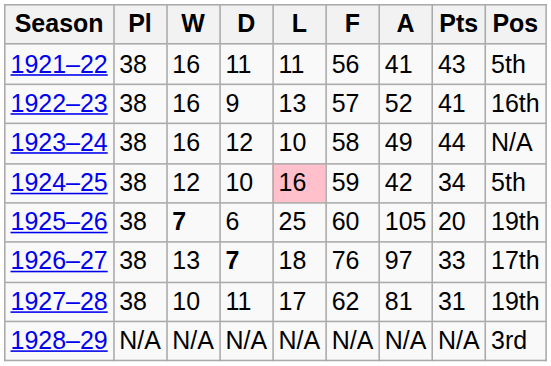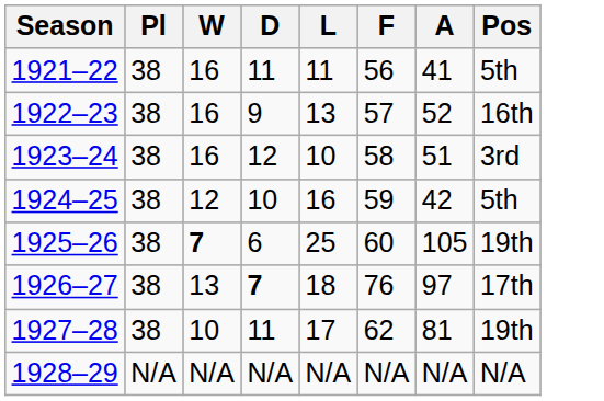 <table class="wikitable">
 <tr>
 <th>Season</th>
 <th>Pl</th>
 <th>W</th>
 <th>D</th>
 <th>L</th>
 <th>F</th>
 <th>A</th>
-<th>Pts</th>
 <th>Pos</th>
 </tr>
 <tr>
 <td><a href='#'>1921–22</a></td>
 <td>38</td>
 <td>16</td>
 <td>11</td>
 <td>11</td>
 <td>56</td>
 <td>41</td>
-<td>43</td>
 <td>5th</td>
 </tr>
 <tr>
 <td><a href='#'>1922–23</a></td>
 <td>38</td>
 <td>16</td>
 <td>9</td>
 <td>13</td>
 <td>57</td>
 <td>52</td>
-<td>41</td>
 <td>16th</td>
 </tr>
 <tr>
 <td><a href='#'>1923–24</a></td>
 <td>38</td>
 <td>16</td>
 <td>12</td>
 <td>10</td>
 <td>58</td>
-<td>49</td>
-<td>44</td>
-<td>N/A</td>
+<td>51</td>
+<td>3rd</td>
 </tr>
 <tr>
 <td><a href='#'>1924–25</a></td>
 <td>38</td>
 <td>12</td>
 <td>10</td>
-<td style="background: pink;">16</td>
+<td>16</td>
 <td>59</td>
 <td>42</td>
-<td>34</td>
 <td>5th</td>
 </tr>
 <tr>
 <td><a href='#'>1925–26</a></td>
 <td>38</td>
 <td><strong>7</strong></td>
 <td>6</td>
 <td>25</td>
 <td>60</td>
 <td>105</td>
-<td>20</td>
 <td>19th</td>
 </tr>
 <tr>
 <td><a href='#'>1926–27</a></td>
 <td>38</td>
 <td>13</td>
 <td><strong>7</strong></td>
 <td>18</td>
 <td>76</td>
 <td>97</td>
-<td>33</td>
 <td>17th</td>
 </tr>
 <tr>
 <td><a href='#'>1927–28</a></td>
 <td>38</td>
 <td>10</td>
 <td>11</td>
 <td>17</td>
 <td>62</td>
 <td>81</td>
-<td>31</td>
 <td>19th</td>
 </tr>
 <tr>
 <td><a href='#'>1928–29</a></td>
 <td>N/A</td>
 <td>N/A</td>
 <td>N/A</td>
 <td>N/A</td>
 <td>N/A</td>
 <td>N/A</td>
 <td>N/A</td>
-<td>3rd</td>
 </tr>
 </table>
